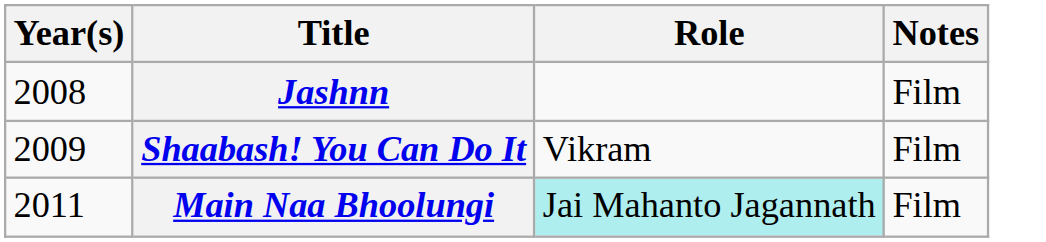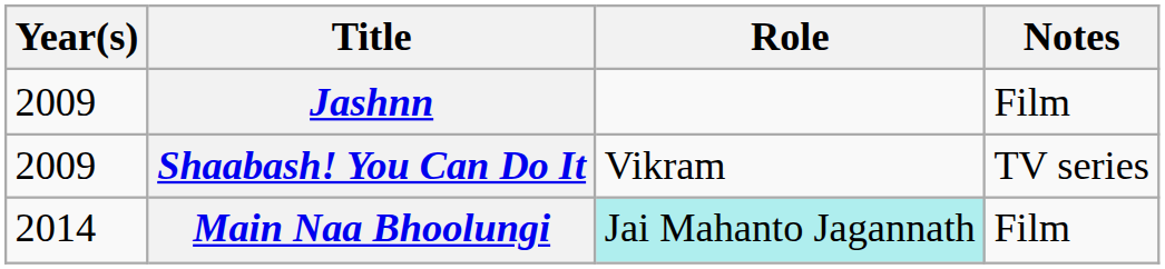 <table class="wikitable sortable plainrowheaders">
 <tr>
 <th scope="col">Year(s)</th>
 <th scope="col">Title</th>
 <th scope="col">Role</th>
 <th scope="col" class="unsortable">Notes</th>
 </tr>
 <tr>
-<td>2008</td>
+<td>2009</td>
 <th scope="row"><em><a href='#'>Jashnn</a></em></th>
 <td></td>
 <td>Film</td>
 </tr>
 <tr>
 <td>2009</td>
 <th scope="row"><em><a href='#'>Shaabash! You Can Do It</a></em></th>
 <td>Vikram</td>
-<td>Film</td>
+<td>TV series</td>
 </tr>
 <tr>
-<td>2011</td>
+<td>2014</td>
 <th scope="row"><em><a href='#'>Main Naa Bhoolungi</a></em></th>
 <td style="background: paleturquoise;">Jai Mahanto Jagannath</td>
 <td>Film</td>
 </tr>
 </table>
